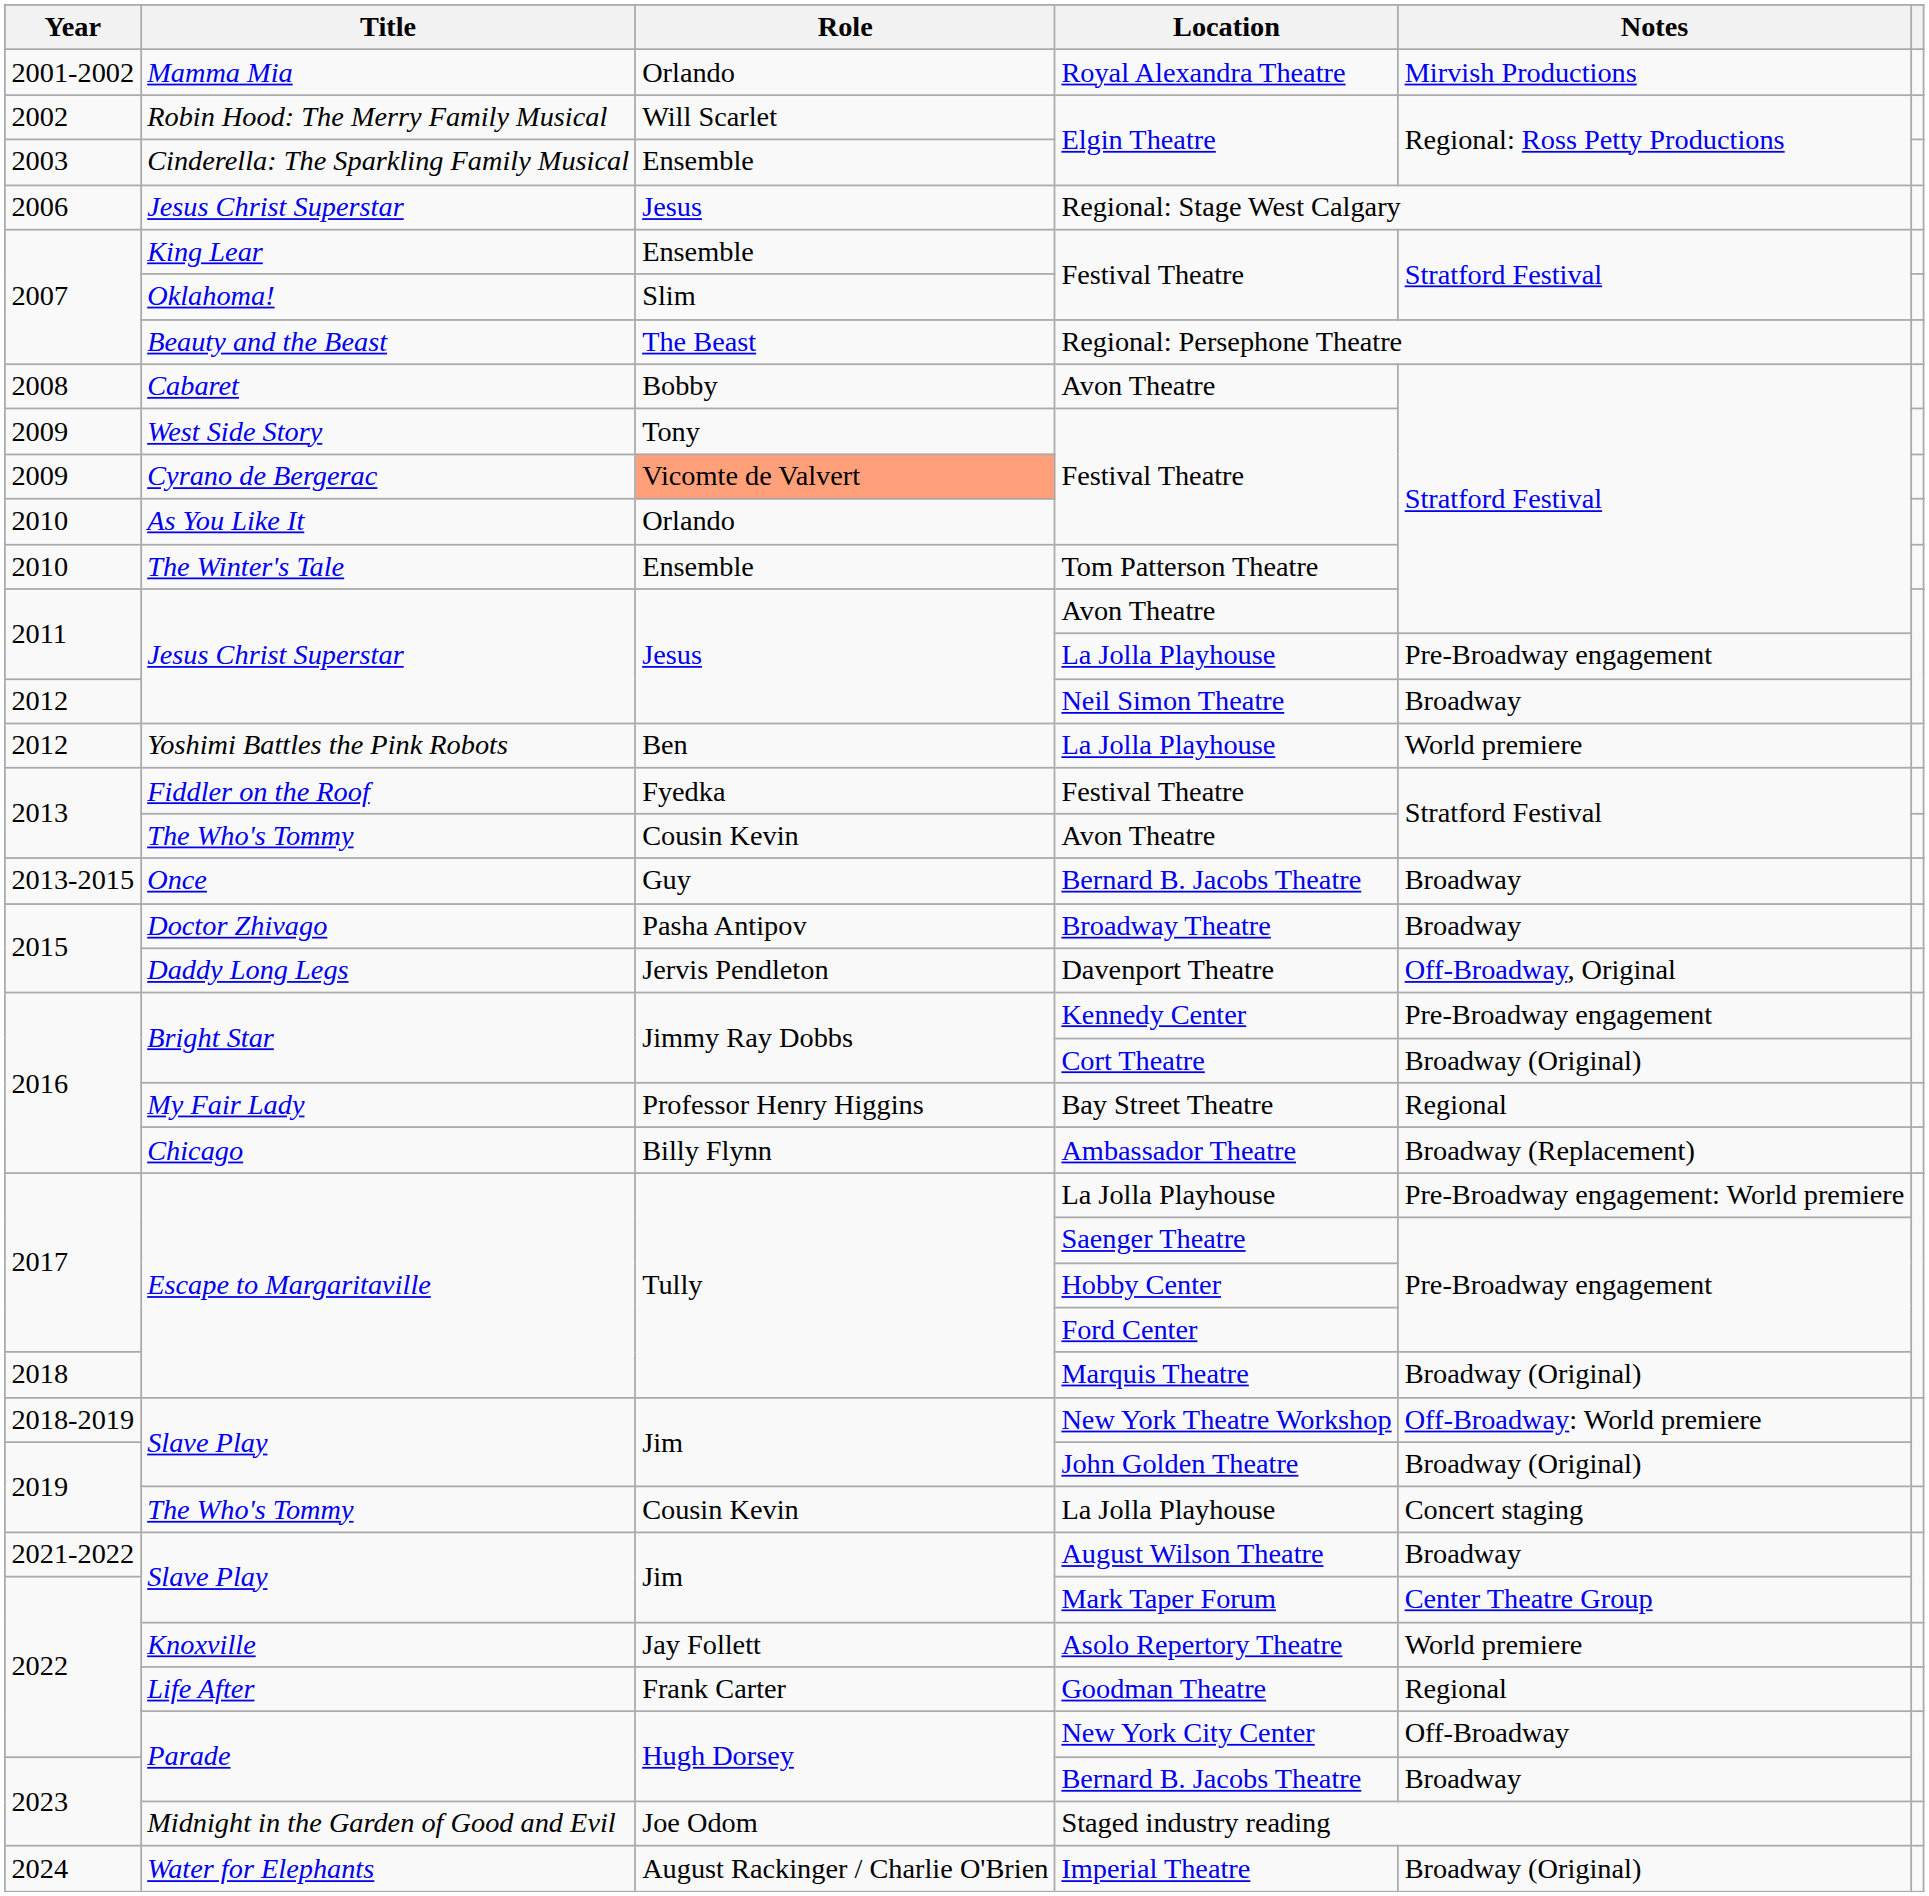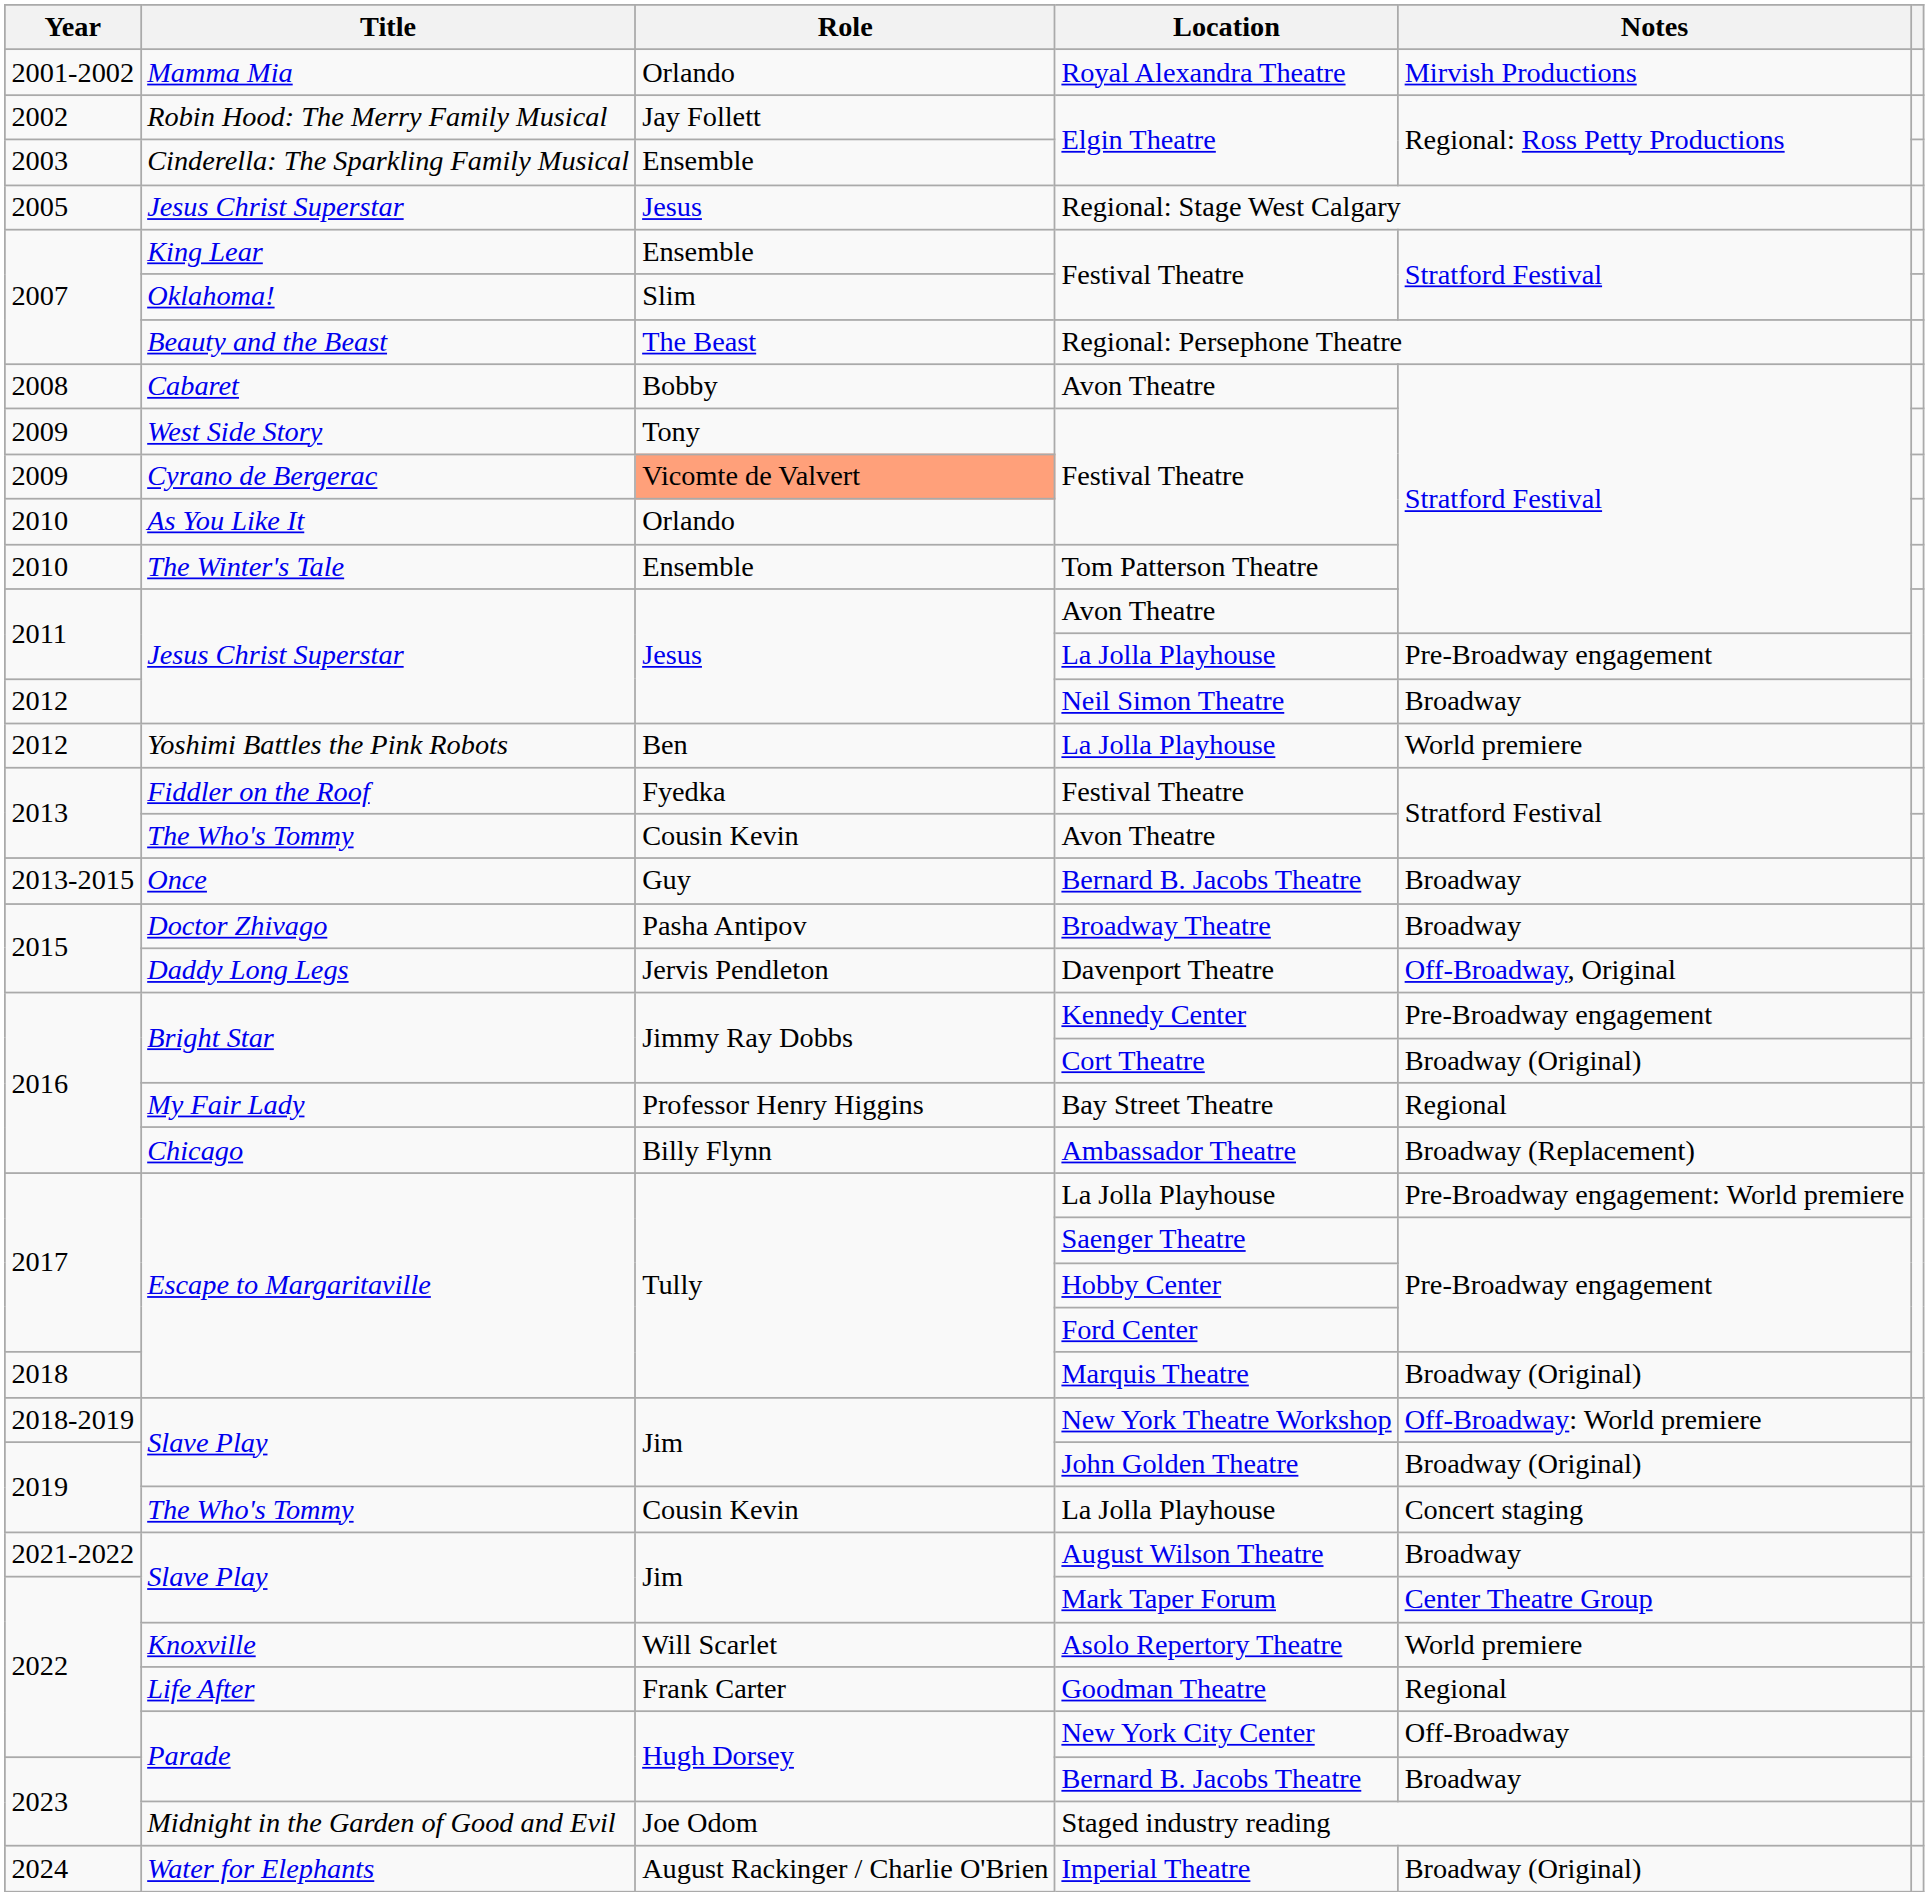 <table class="wikitable">
 <tr>
 <th>Year</th>
 <th>Title</th>
 <th>Role</th>
 <th>Location</th>
 <th>Notes</th>
 <th></th>
 </tr>
 <tr>
 <td>2001-2002</td>
 <td><em><a href='#'> Mamma Mia</a></em></td>
 <td>Orlando</td>
 <td><a href='#'>Royal Alexandra Theatre</a></td>
 <td><a href='#'>Mirvish Productions</a></td>
 <td></td>
 </tr>
 <tr>
 <td>2002</td>
 <td><em>Robin Hood: The Merry Family Musical</em></td>
-<td>Will Scarlet</td>
+<td>Jay Follett</td>
 <td rowspan="2"><a href='#'> Elgin Theatre</a></td>
 <td rowspan="2">Regional: <a href='#'>Ross Petty Productions</a></td>
 <td></td>
 </tr>
 <tr>
 <td>2003</td>
 <td><em>Cinderella: The Sparkling Family Musical</em></td>
 <td>Ensemble</td>
 <td></td>
 </tr>
 <tr>
-<td>2006</td>
+<td>2005</td>
 <td><em><a href='#'>Jesus Christ Superstar</a></em></td>
 <td><a href='#'>Jesus</a></td>
 <td colspan="2">Regional: Stage West Calgary</td>
 <td></td>
 </tr>
 <tr>
 <td rowspan="3">2007</td>
 <td><em><a href='#'>King Lear</a></em></td>
 <td>Ensemble</td>
 <td rowspan="2">Festival Theatre</td>
 <td rowspan="2"><a href='#'>Stratford Festival</a></td>
 <td></td>
 </tr>
 <tr>
 <td><em><a href='#'>Oklahoma!</a></em></td>
 <td>Slim</td>
 <td></td>
 </tr>
 <tr>
 <td><em><a href='#'>Beauty and the Beast</a></em></td>
 <td><a href='#'>The Beast</a></td>
 <td colspan="2">Regional: Persephone Theatre</td>
 <td></td>
 </tr>
 <tr>
 <td>2008</td>
 <td><em><a href='#'> Cabaret</a></em></td>
 <td>Bobby</td>
 <td>Avon Theatre</td>
 <td rowspan="6"><a href='#'>Stratford Festival</a></td>
 <td></td>
 </tr>
 <tr>
 <td>2009</td>
 <td><em><a href='#'>West Side Story</a></em></td>
 <td>Tony</td>
 <td rowspan="3">Festival Theatre</td>
 <td></td>
 </tr>
 <tr>
 <td>2009</td>
 <td><em><a href='#'> Cyrano de Bergerac</a></em></td>
 <td style="background: lightsalmon;">Vicomte de Valvert</td>
 <td></td>
 </tr>
 <tr>
 <td>2010</td>
 <td><em><a href='#'>As You Like It</a></em></td>
 <td>Orlando</td>
 <td></td>
 </tr>
 <tr>
 <td>2010</td>
 <td><em><a href='#'>The Winter's Tale</a></em></td>
 <td>Ensemble</td>
 <td>Tom Patterson Theatre</td>
 <td></td>
 </tr>
 <tr>
 <td rowspan="2">2011</td>
 <td rowspan="3"><em><a href='#'>Jesus Christ Superstar</a></em></td>
 <td rowspan="3"><a href='#'>Jesus</a></td>
 <td>Avon Theatre</td>
 <td rowspan="3"></td>
 </tr>
 <tr>
 <td><a href='#'>La Jolla Playhouse</a></td>
 <td>Pre-Broadway engagement</td>
 </tr>
 <tr>
 <td>2012</td>
 <td><a href='#'>Neil Simon Theatre</a></td>
 <td>Broadway</td>
 </tr>
 <tr>
 <td>2012</td>
 <td><em>Yoshimi Battles the Pink Robots</em></td>
 <td>Ben</td>
 <td><a href='#'>La Jolla Playhouse</a></td>
 <td>World premiere</td>
 <td></td>
 </tr>
 <tr>
 <td rowspan=2>2013</td>
 <td><em><a href='#'>Fiddler on the Roof</a></em></td>
 <td>Fyedka</td>
 <td>Festival Theatre</td>
 <td rowspan=2>Stratford Festival</td>
 <td></td>
 </tr>
 <tr>
 <td><em><a href='#'>The Who's Tommy</a></em></td>
 <td>Cousin Kevin</td>
 <td>Avon Theatre</td>
 <td></td>
 </tr>
 <tr>
 <td>2013-2015</td>
 <td><em><a href='#'>Once</a></em></td>
 <td>Guy</td>
 <td><a href='#'>Bernard B. Jacobs Theatre</a></td>
 <td>Broadway</td>
 <td></td>
 </tr>
 <tr>
 <td rowspan=2>2015</td>
 <td><em><a href='#'>Doctor Zhivago</a></em></td>
 <td>Pasha Antipov</td>
 <td><a href='#'>Broadway Theatre</a></td>
 <td>Broadway</td>
 <td></td>
 </tr>
 <tr>
 <td><em><a href='#'>Daddy Long Legs</a></em></td>
 <td>Jervis Pendleton</td>
 <td>Davenport Theatre</td>
 <td><a href='#'>Off-Broadway</a>, Original</td>
 <td></td>
 </tr>
 <tr>
 <td rowspan=4>2016</td>
 <td rowspan=2><em><a href='#'> Bright Star</a></em></td>
 <td rowspan=2>Jimmy Ray Dobbs</td>
 <td><a href='#'>Kennedy Center</a></td>
 <td>Pre-Broadway engagement</td>
 <td rowspan=2></td>
 </tr>
 <tr>
 <td><a href='#'>Cort Theatre</a></td>
 <td>Broadway (Original)</td>
 </tr>
 <tr>
 <td><em><a href='#'>My Fair Lady</a></em></td>
 <td>Professor Henry Higgins</td>
 <td>Bay Street Theatre</td>
 <td>Regional</td>
 <td></td>
 </tr>
 <tr>
 <td><em><a href='#'> Chicago</a></em></td>
 <td>Billy Flynn</td>
 <td><a href='#'>Ambassador Theatre</a></td>
 <td>Broadway (Replacement)</td>
 <td></td>
 </tr>
 <tr>
 <td rowspan=4>2017</td>
 <td rowspan=5><em><a href='#'>Escape to Margaritaville</a></em></td>
 <td rowspan=5>Tully</td>
 <td>La Jolla Playhouse</td>
 <td>Pre-Broadway engagement: World premiere</td>
 <td rowspan=5></td>
 </tr>
 <tr>
 <td><a href='#'> Saenger Theatre</a></td>
 <td rowspan=3>Pre-Broadway engagement</td>
 </tr>
 <tr>
 <td><a href='#'> Hobby Center</a></td>
 </tr>
 <tr>
 <td><a href='#'> Ford Center</a></td>
 </tr>
 <tr>
 <td>2018</td>
 <td><a href='#'>Marquis Theatre</a></td>
 <td>Broadway (Original)</td>
 </tr>
 <tr>
 <td>2018-2019</td>
 <td rowspan=2><em><a href='#'>Slave Play</a></em></td>
 <td rowspan=2>Jim</td>
 <td><a href='#'>New York Theatre Workshop</a></td>
 <td><a href='#'>Off-Broadway</a>: World premiere</td>
 <td rowspan=2></td>
 </tr>
 <tr>
 <td rowspan=2>2019</td>
 <td><a href='#'>John Golden Theatre</a></td>
 <td>Broadway (Original)</td>
 </tr>
 <tr>
 <td><em><a href='#'>The Who's Tommy</a></em></td>
 <td>Cousin Kevin</td>
 <td>La Jolla Playhouse</td>
 <td>Concert staging</td>
 <td></td>
 </tr>
 <tr>
 <td>2021-2022</td>
 <td rowspan=2><em><a href='#'>Slave Play</a></em></td>
 <td rowspan=2>Jim</td>
 <td><a href='#'>August Wilson Theatre</a></td>
 <td>Broadway</td>
 <td rowspan=2></td>
 </tr>
 <tr>
 <td rowspan=4>2022</td>
 <td><a href='#'>Mark Taper Forum</a></td>
 <td><a href='#'>Center Theatre Group</a></td>
 </tr>
 <tr>
 <td><em><a href='#'> Knoxville</a></em></td>
-<td>Jay Follett</td>
+<td>Will Scarlet</td>
 <td><a href='#'>Asolo Repertory Theatre</a></td>
 <td>World premiere</td>
 <td></td>
 </tr>
 <tr>
 <td><em><a href='#'> Life After</a></em></td>
 <td>Frank Carter</td>
 <td><a href='#'>Goodman Theatre</a></td>
 <td>Regional</td>
 <td></td>
 </tr>
 <tr>
 <td rowspan=2><em><a href='#'>Parade</a></em></td>
 <td rowspan=2><a href='#'>Hugh Dorsey</a></td>
 <td><a href='#'>New York City Center</a></td>
 <td>Off-Broadway</td>
 <td rowspan=2></td>
 </tr>
 <tr>
 <td rowspan=2>2023</td>
 <td><a href='#'>Bernard B. Jacobs Theatre</a></td>
 <td>Broadway</td>
 </tr>
 <tr>
 <td><em>Midnight in the Garden of Good and Evil</em></td>
 <td>Joe Odom</td>
 <td colspan="2">Staged industry reading</td>
 <td></td>
 </tr>
 <tr>
 <td>2024</td>
 <td><em><a href='#'>Water for Elephants</a></em></td>
 <td>August Rackinger / Charlie O'Brien</td>
 <td><a href='#'>Imperial Theatre</a></td>
 <td>Broadway (Original)</td>
 <td></td>
 </tr>
 </table>
